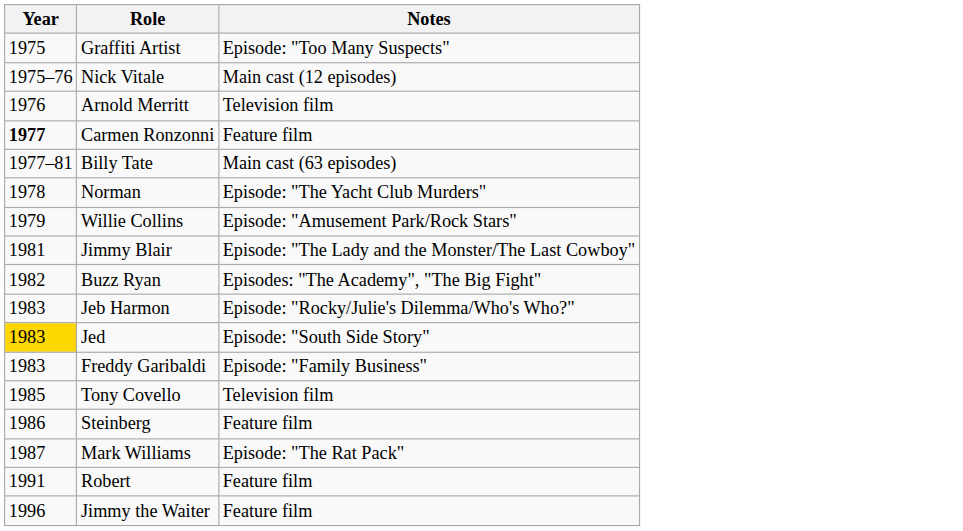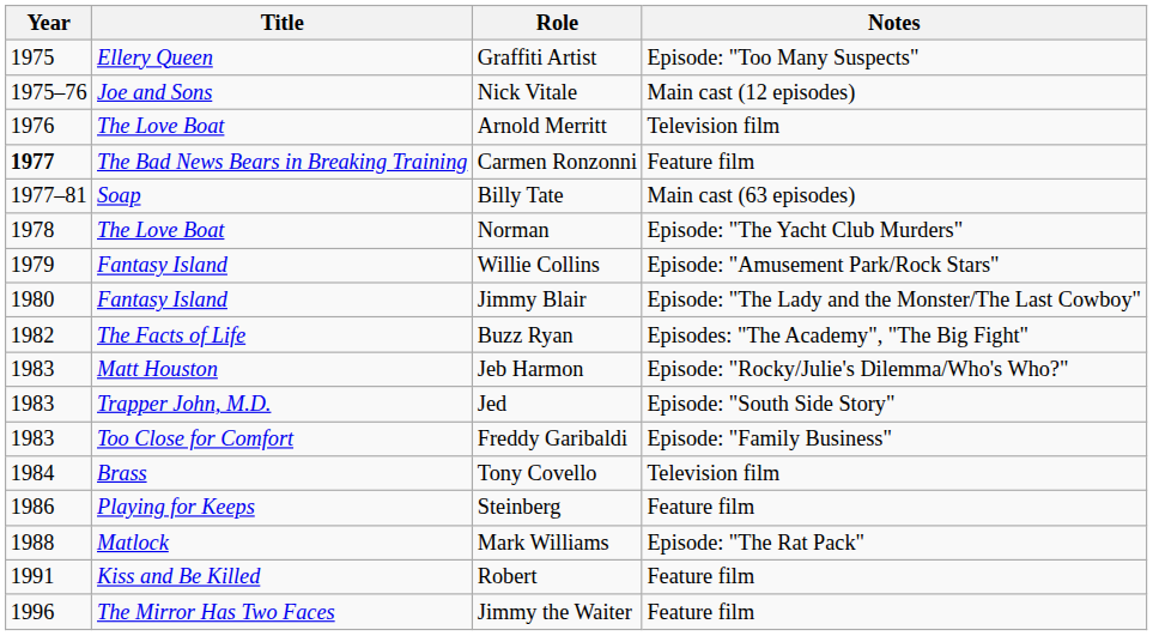 <table class="wikitable sortable">
 <tr>
 <th>Year</th>
+<th>Title</th>
 <th>Role</th>
 <th class="unsortable">Notes</th>
 </tr>
 <tr>
 <td>1975</td>
+<td><em><a href='#'>Ellery Queen</a></em></td>
 <td>Graffiti Artist</td>
 <td>Episode: "Too Many Suspects"</td>
 </tr>
 <tr>
 <td>1975–76</td>
+<td><em><a href='#'>Joe and Sons</a></em></td>
 <td>Nick Vitale</td>
 <td>Main cast (12 episodes)</td>
 </tr>
 <tr>
 <td>1976</td>
+<td><em><a href='#'>The Love Boat</a></em></td>
 <td>Arnold Merritt</td>
 <td>Television film</td>
 </tr>
 <tr>
 <td><strong>1977</strong></td>
+<td><em><a href='#'>The Bad News Bears in Breaking Training</a></em></td>
 <td>Carmen Ronzonni</td>
 <td>Feature film</td>
 </tr>
 <tr>
 <td>1977–81</td>
+<td><em><a href='#'>Soap</a></em></td>
 <td>Billy Tate</td>
 <td>Main cast (63 episodes)</td>
 </tr>
 <tr>
 <td>1978</td>
+<td><em><a href='#'>The Love Boat</a></em></td>
 <td>Norman</td>
 <td>Episode: "The Yacht Club Murders"</td>
 </tr>
 <tr>
 <td>1979</td>
+<td><em><a href='#'>Fantasy Island</a></em></td>
 <td>Willie Collins</td>
 <td>Episode: "Amusement Park/Rock Stars"</td>
 </tr>
 <tr>
-<td>1981</td>
+<td>1980</td>
+<td><em><a href='#'>Fantasy Island</a></em></td>
 <td>Jimmy Blair</td>
 <td>Episode: "The Lady and the Monster/The Last Cowboy"</td>
 </tr>
 <tr>
 <td>1982</td>
+<td><em><a href='#'>The Facts of Life</a></em></td>
 <td>Buzz Ryan</td>
 <td>Episodes: "The Academy", "The Big Fight"</td>
 </tr>
 <tr>
 <td>1983</td>
+<td><em><a href='#'>Matt Houston</a></em></td>
 <td>Jeb Harmon</td>
 <td>Episode: "Rocky/Julie's Dilemma/Who's Who?"</td>
 </tr>
 <tr>
-<td style="background: gold;">1983</td>
+<td>1983</td>
+<td><em><a href='#'>Trapper John, M.D.</a></em></td>
 <td>Jed</td>
 <td>Episode: "South Side Story"</td>
 </tr>
 <tr>
 <td>1983</td>
+<td><em><a href='#'>Too Close for Comfort</a></em></td>
 <td>Freddy Garibaldi</td>
 <td>Episode: "Family Business"</td>
 </tr>
 <tr>
-<td>1985</td>
+<td>1984</td>
+<td><em><a href='#'>Brass</a></em></td>
 <td>Tony Covello</td>
 <td>Television film</td>
 </tr>
 <tr>
 <td>1986</td>
+<td><em><a href='#'>Playing for Keeps</a></em></td>
 <td>Steinberg</td>
 <td>Feature film</td>
 </tr>
 <tr>
-<td>1987</td>
+<td>1988</td>
+<td><em><a href='#'>Matlock</a></em></td>
 <td>Mark Williams</td>
 <td>Episode: "The Rat Pack"</td>
 </tr>
 <tr>
 <td>1991</td>
+<td><em><a href='#'>Kiss and Be Killed</a></em></td>
 <td>Robert</td>
 <td>Feature film</td>
 </tr>
 <tr>
 <td>1996</td>
+<td><em><a href='#'>The Mirror Has Two Faces</a></em></td>
 <td>Jimmy the Waiter</td>
 <td>Feature film</td>
 </tr>
 </table>
